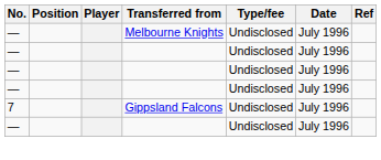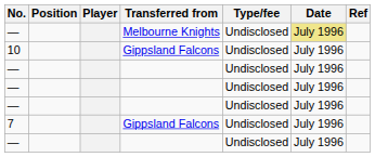 <table class="wikitable plainrowheaders sortable" style="text-align:center; text-align:left">
 <tr>
 <th scope="col">No.</th>
 <th scope="col">Position</th>
 <th scope="col">Player</th>
 <th scope="col">Transferred from</th>
 <th scope="col">Type/fee</th>
 <th scope="col">Date</th>
 <th scope="col" class="unsortable">Ref</th>
 </tr>
 <tr>
 <td>—</td>
 <td></td>
 <th scope="row"></th>
 <td><a href='#'>Melbourne Knights</a></td>
+<td>Undisclosed</td>
+<td style="background: khaki;">July 1996</td>
+<td></td>
+</tr>
+<tr>
+<td>10</td>
+<td></td>
+<th scope="row"></th>
+<td><a href='#'>Gippsland Falcons</a></td>
 <td>Undisclosed</td>
 <td>July 1996</td>
 <td></td>
 </tr>
 <tr>
 <td>—</td>
 <td></td>
 <th scope="row"></th>
 <td></td>
 <td>Undisclosed</td>
 <td>July 1996</td>
 <td></td>
 </tr>
 <tr>
 <td>—</td>
 <td></td>
 <th scope="row"></th>
 <td></td>
 <td>Undisclosed</td>
 <td>July 1996</td>
 <td></td>
 </tr>
 <tr>
 <td>—</td>
 <td></td>
 <th scope="row"></th>
 <td></td>
 <td>Undisclosed</td>
 <td>July 1996</td>
 <td></td>
 </tr>
 <tr>
 <td>7</td>
 <td></td>
 <th scope="row"></th>
 <td><a href='#'>Gippsland Falcons</a></td>
 <td>Undisclosed</td>
 <td>July 1996</td>
 <td></td>
 </tr>
 <tr>
 <td>—</td>
 <td></td>
 <th scope="row"></th>
 <td></td>
 <td>Undisclosed</td>
 <td>July 1996</td>
 <td></td>
 </tr>
 </table>
